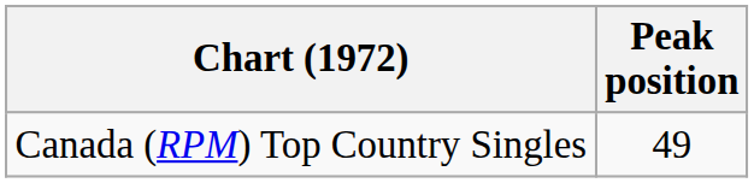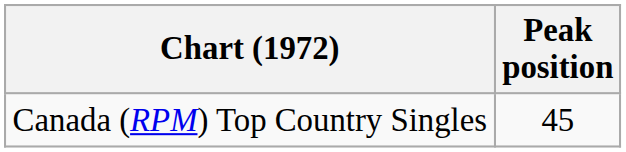 <table class="wikitable">
 <tr>
 <th align="left">Chart (1972)</th>
 <th align="center">Peak<br>position</th>
 </tr>
 <tr>
 <td>Canada (<a href='#'><em>RPM</em></a>) Top Country Singles</td>
-<td align="center">49</td>
+<td align="center">45</td>
 </tr>
 </table>
